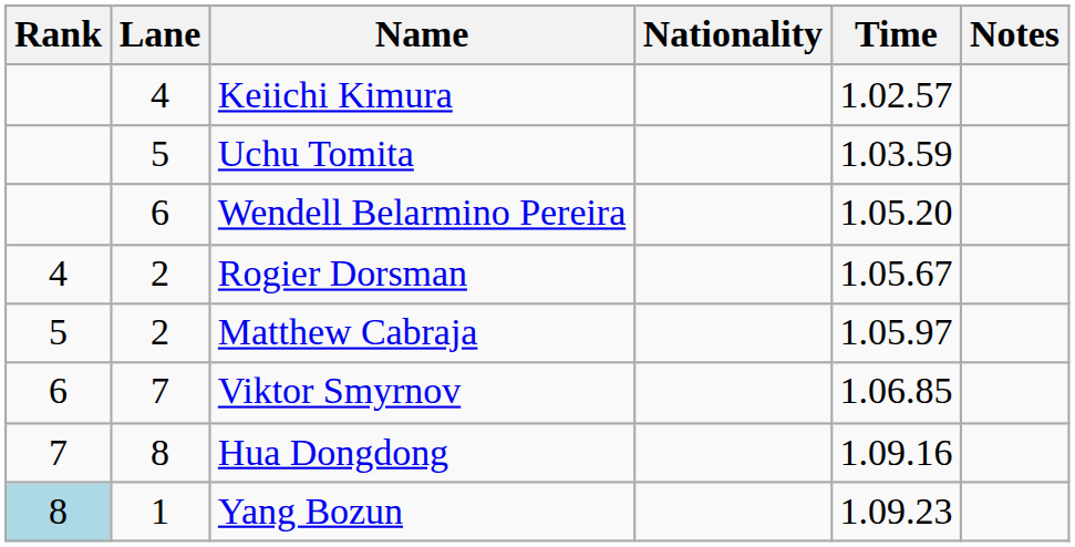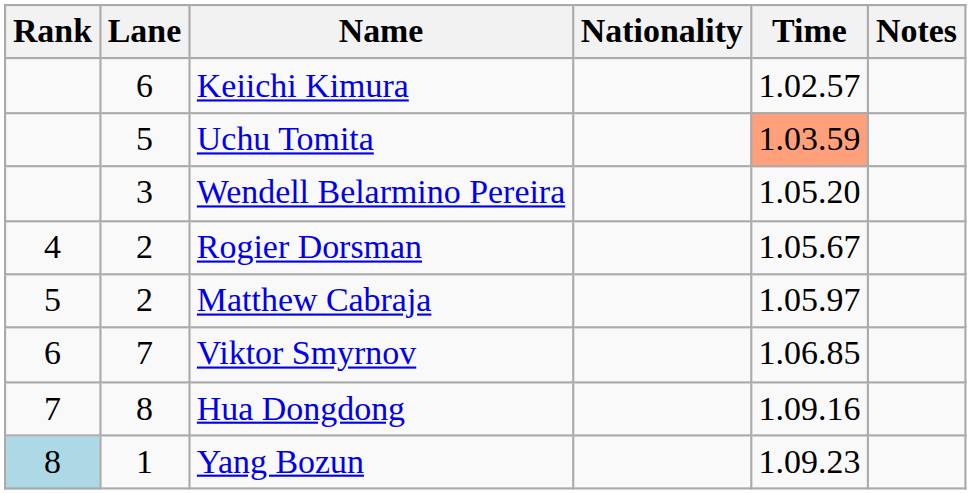 <table class="wikitable sortable" style="text-align:center">
 <tr>
 <th>Rank</th>
 <th>Lane</th>
 <th>Name</th>
 <th>Nationality</th>
 <th>Time</th>
 <th>Notes</th>
 </tr>
 <tr>
 <td></td>
-<td>4</td>
+<td>6</td>
 <td align=left><a href='#'>Keiichi Kimura</a></td>
 <td align=left></td>
 <td>1.02.57</td>
 <td></td>
 </tr>
 <tr>
 <td></td>
 <td>5</td>
 <td align=left><a href='#'>Uchu Tomita</a></td>
 <td align=left></td>
-<td>1.03.59</td>
+<td style="background: lightsalmon;">1.03.59</td>
 <td></td>
 </tr>
 <tr>
 <td></td>
-<td>6</td>
+<td>3</td>
 <td align=left><a href='#'>Wendell Belarmino Pereira</a></td>
 <td align=left></td>
 <td>1.05.20</td>
 <td></td>
 </tr>
 <tr>
 <td>4</td>
 <td>2</td>
 <td align=left><a href='#'>Rogier Dorsman</a></td>
 <td align=left></td>
 <td>1.05.67</td>
 <td></td>
 </tr>
 <tr>
 <td>5</td>
 <td>2</td>
 <td align=left><a href='#'>Matthew Cabraja</a></td>
 <td align=left></td>
 <td>1.05.97</td>
 <td></td>
 </tr>
 <tr>
 <td>6</td>
 <td>7</td>
 <td align=left><a href='#'>Viktor Smyrnov</a></td>
 <td align=left></td>
 <td>1.06.85</td>
 <td></td>
 </tr>
 <tr>
 <td>7</td>
 <td>8</td>
 <td align=left><a href='#'>Hua Dongdong</a></td>
 <td align=left></td>
 <td>1.09.16</td>
 <td></td>
 </tr>
 <tr>
 <td style="background: lightblue;">8</td>
 <td>1</td>
 <td align=left><a href='#'>Yang Bozun</a></td>
 <td align=left></td>
 <td>1.09.23</td>
 <td></td>
 </tr>
 </table>
